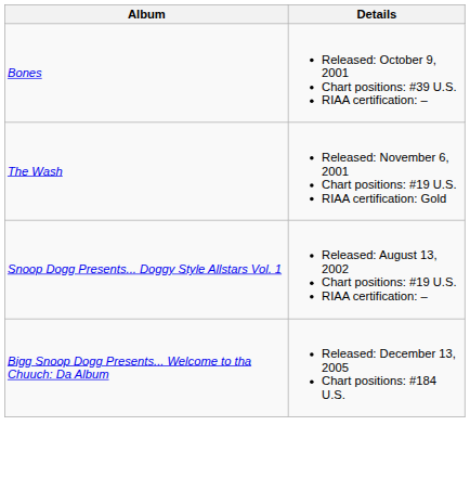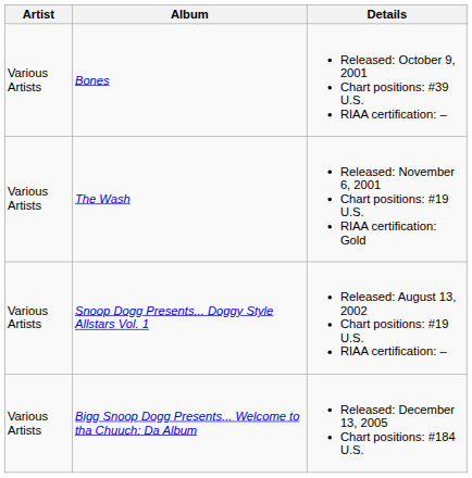 <table class="wikitable sortable">
 <tr>
+<th>Artist</th>
 <th>Album</th>
 <th class="unsortable">Details</th>
 </tr>
 <tr>
+<td>Various Artists</td>
 <td><em><a href='#'>Bones</a></em></td>
 <td><br><ul><li>Released: October 9, 2001</li><li>Chart positions: #39 U.S.</li><li>RIAA certification: –</li></ul></td>
 </tr>
 <tr>
+<td>Various Artists</td>
 <td><em><a href='#'>The Wash</a></em></td>
 <td><br><ul><li>Released: November 6, 2001</li><li>Chart positions: #19 U.S.</li><li>RIAA certification: Gold</li></ul></td>
 </tr>
 <tr>
+<td>Various Artists</td>
 <td><em><a href='#'>Snoop Dogg Presents... Doggy Style Allstars Vol. 1</a></em></td>
 <td><br><ul><li>Released: August 13, 2002</li><li>Chart positions: #19 U.S.</li><li>RIAA certification: –</li></ul></td>
 </tr>
 <tr>
+<td>Various Artists</td>
 <td><em><a href='#'>Bigg Snoop Dogg Presents... Welcome to tha Chuuch: Da Album</a></em></td>
 <td><br><ul><li>Released: December 13, 2005</li><li>Chart positions: #184 U.S.</li></ul></td>
 </tr>
 </table>
